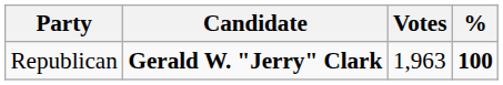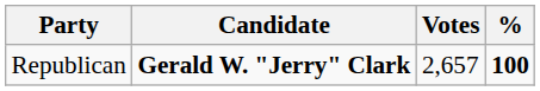 <table class="wikitable">
 <tr>
 <th>Party</th>
 <th>Candidate</th>
 <th>Votes</th>
 <th>%</th>
 </tr>
 <tr>
 <td>Republican</td>
 <td><strong>Gerald W. "Jerry" Clark</strong></td>
-<td>1,963</td>
+<td>2,657</td>
 <td><strong>100</strong></td>
 </tr>
 </table>
